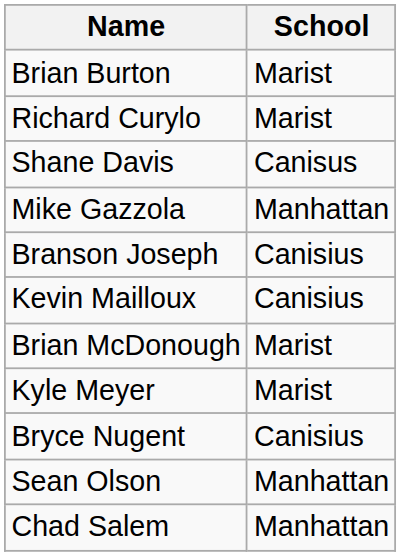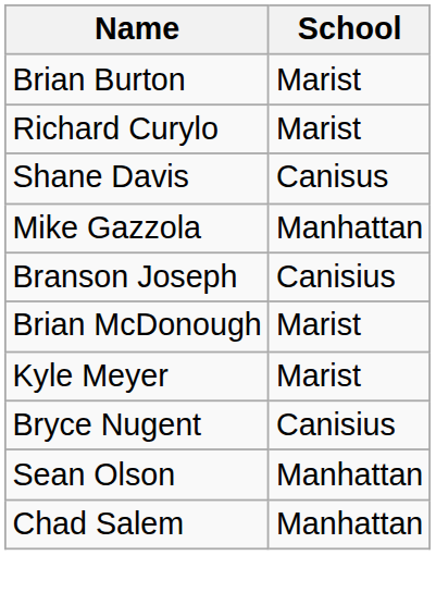 <table class=wikitable>
 <tr>
 <th>Name</th>
 <th>School</th>
 </tr>
 <tr>
 <td>Brian Burton</td>
 <td>Marist</td>
 </tr>
 <tr>
 <td>Richard Curylo</td>
 <td>Marist</td>
 </tr>
 <tr>
 <td>Shane Davis</td>
 <td>Canisus</td>
 </tr>
 <tr>
 <td>Mike Gazzola</td>
 <td>Manhattan</td>
 </tr>
 <tr>
 <td>Branson Joseph</td>
 <td>Canisius</td>
 </tr>
 <tr>
-<td>Kevin Mailloux</td>
-<td>Canisius</td>
-</tr>
-<tr>
 <td>Brian McDonough</td>
 <td>Marist</td>
 </tr>
 <tr>
 <td>Kyle Meyer</td>
 <td>Marist</td>
 </tr>
 <tr>
 <td>Bryce Nugent</td>
 <td>Canisius</td>
 </tr>
 <tr>
 <td>Sean Olson</td>
 <td>Manhattan</td>
 </tr>
 <tr>
 <td>Chad Salem</td>
 <td>Manhattan</td>
 </tr>
 </table>
